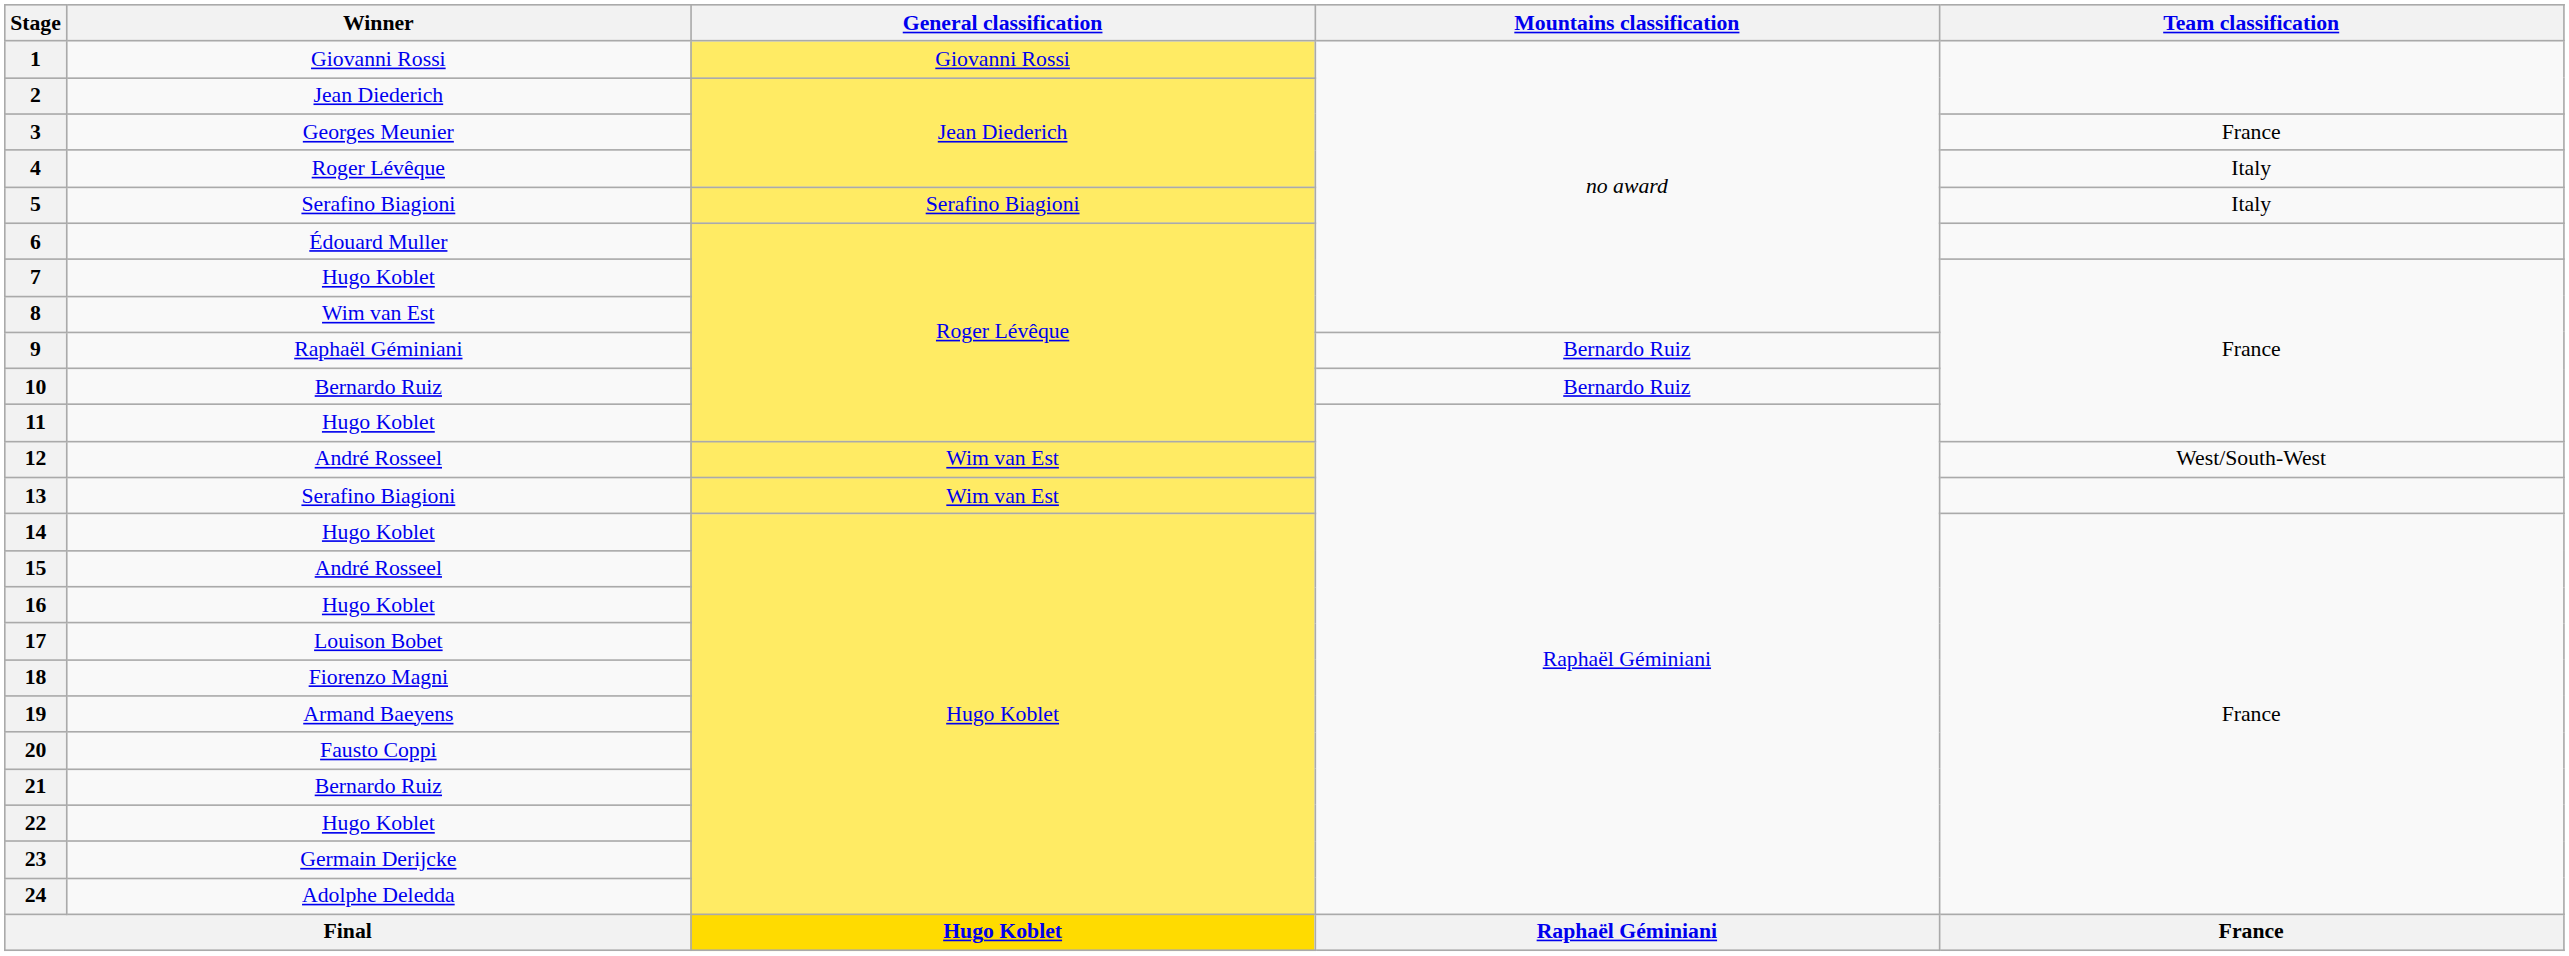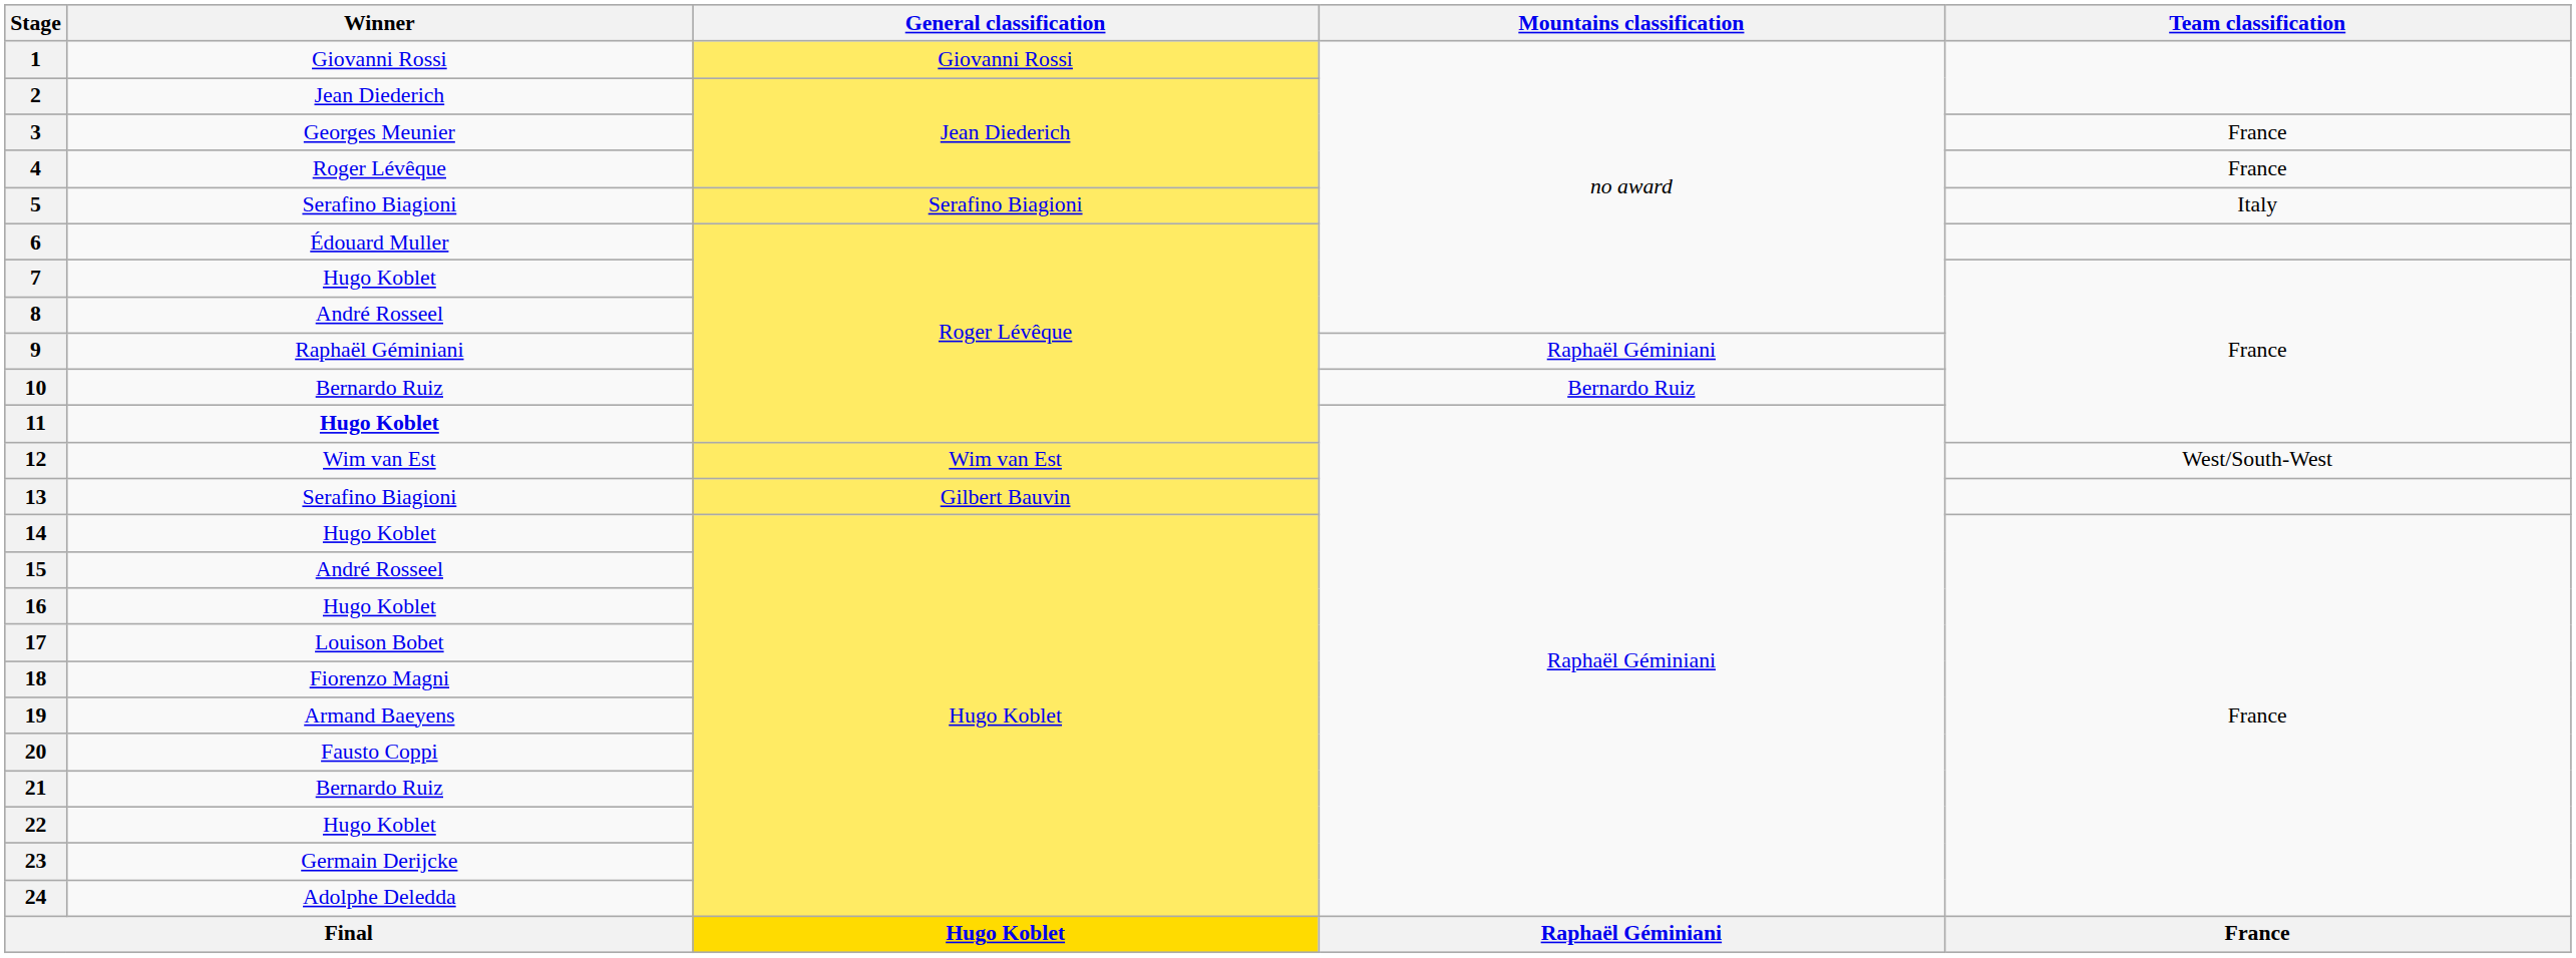 <table class="wikitable" style="text-align:center; font-size:smaller; clear:both;">
 <tr>
 <th scope="col" style="width:1%;">Stage</th>
 <th scope="col" style="width:24%;">Winner</th>
 <th scope="col" style="width:24%;"><a href='#'>General classification</a><br></th>
 <th scope="col" style="width:24%;"><a href='#'>Mountains classification</a></th>
 <th scope="col" style="width:24%;"><a href='#'>Team classification</a></th>
 </tr>
 <tr>
 <th scope="row">1</th>
 <td><a href='#'>Giovanni Rossi</a></td>
 <td style="background:#FFEB64;"><a href='#'>Giovanni Rossi</a></td>
 <td rowspan="8"><em>no award</em></td>
 <td rowspan="2"></td>
 </tr>
 <tr>
 <th scope="row">2</th>
 <td><a href='#'>Jean Diederich</a></td>
 <td style="background:#FFEB64;" rowspan="3"><a href='#'>Jean Diederich</a></td>
 </tr>
 <tr>
 <th scope="row">3</th>
 <td><a href='#'>Georges Meunier</a></td>
 <td>France</td>
 </tr>
 <tr>
 <th scope="row">4</th>
 <td><a href='#'>Roger Lévêque</a></td>
-<td>Italy</td>
+<td>France</td>
 </tr>
 <tr>
 <th scope="row">5</th>
 <td><a href='#'>Serafino Biagioni</a></td>
 <td style="background:#FFEB64;"><a href='#'>Serafino Biagioni</a></td>
 <td>Italy</td>
 </tr>
 <tr>
 <th scope="row">6</th>
 <td><a href='#'>Édouard Muller</a></td>
 <td style="background:#FFEB64;" rowspan="6"><a href='#'>Roger Lévêque</a></td>
 <td></td>
 </tr>
 <tr>
 <th scope="row">7</th>
 <td><a href='#'>Hugo Koblet</a></td>
 <td rowspan="5">France</td>
 </tr>
 <tr>
 <th scope="row">8</th>
-<td><a href='#'>Wim van Est</a></td>
+<td><a href='#'>André Rosseel</a></td>
 </tr>
 <tr>
 <th scope="row">9</th>
 <td><a href='#'>Raphaël Géminiani</a></td>
-<td><a href='#'>Bernardo Ruiz</a></td>
+<td><a href='#'>Raphaël Géminiani</a></td>
 </tr>
 <tr>
 <th scope="row">10</th>
 <td><a href='#'>Bernardo Ruiz</a></td>
 <td><a href='#'>Bernardo Ruiz</a></td>
 </tr>
 <tr>
 <th scope="row">11</th>
-<td><a href='#'>Hugo Koblet</a></td>
+<td><strong><a href='#'>Hugo Koblet</a></strong></td>
 <td rowspan="14"><a href='#'>Raphaël Géminiani</a></td>
 </tr>
 <tr>
 <th scope="row">12</th>
-<td><a href='#'>André Rosseel</a></td>
+<td><a href='#'>Wim van Est</a></td>
 <td style="background:#FFEB64;"><a href='#'>Wim van Est</a></td>
 <td>West/South-West</td>
 </tr>
 <tr>
 <th scope="row">13</th>
 <td><a href='#'>Serafino Biagioni</a></td>
-<td style="background:#FFEB64;"><a href='#'>Wim van Est</a></td>
+<td style="background:#FFEB64;"><a href='#'>Gilbert Bauvin</a></td>
 <td></td>
 </tr>
 <tr>
 <th scope="row">14</th>
 <td><a href='#'>Hugo Koblet</a></td>
 <td style="background:#FFEB64;" rowspan="11"><a href='#'>Hugo Koblet</a></td>
 <td rowspan="11">France</td>
 </tr>
 <tr>
 <th scope="row">15</th>
 <td><a href='#'>André Rosseel</a></td>
 </tr>
 <tr>
 <th scope="row">16</th>
 <td><a href='#'>Hugo Koblet</a></td>
 </tr>
 <tr>
 <th scope="row">17</th>
 <td><a href='#'>Louison Bobet</a></td>
 </tr>
 <tr>
 <th scope="row">18</th>
 <td><a href='#'>Fiorenzo Magni</a></td>
 </tr>
 <tr>
 <th scope="row">19</th>
 <td><a href='#'>Armand Baeyens</a></td>
 </tr>
 <tr>
 <th scope="row">20</th>
 <td><a href='#'>Fausto Coppi</a></td>
 </tr>
 <tr>
 <th scope="row">21</th>
 <td><a href='#'>Bernardo Ruiz</a></td>
 </tr>
 <tr>
 <th scope="row">22</th>
 <td><a href='#'>Hugo Koblet</a></td>
 </tr>
 <tr>
 <th scope="row">23</th>
 <td><a href='#'>Germain Derijcke</a></td>
 </tr>
 <tr>
 <th scope="row">24</th>
 <td><a href='#'>Adolphe Deledda</a></td>
 </tr>
 <tr>
 <th colspan="2">Final</th>
 <th style="background:#FFDB00;"><a href='#'>Hugo Koblet</a></th>
 <th><a href='#'>Raphaël Géminiani</a></th>
 <th>France</th>
 </tr>
 </table>
